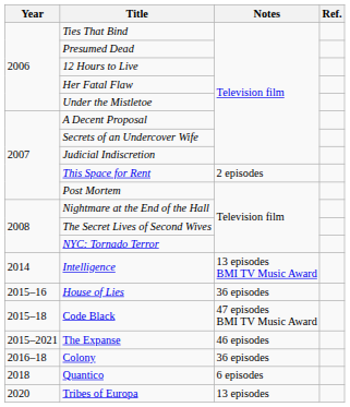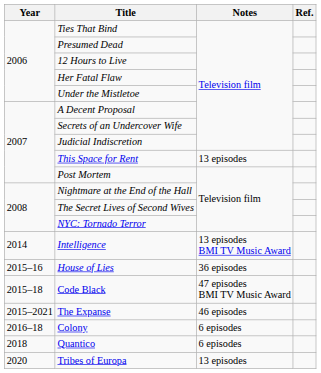 <table class="wikitable sortable">
 <tr>
 <th>Year</th>
 <th>Title</th>
 <th class="unsortable">Notes</th>
 <th>Ref.</th>
 </tr>
 <tr>
 <td rowspan="5">2006</td>
 <td><em>Ties That Bind</em></td>
 <td rowspan="8"><a href='#'>Television film</a></td>
 <td></td>
 </tr>
 <tr>
 <td><em>Presumed Dead</em></td>
 <td></td>
 </tr>
 <tr>
 <td><em>12 Hours to Live</em></td>
 <td></td>
 </tr>
 <tr>
 <td><em>Her Fatal Flaw</em></td>
 <td></td>
 </tr>
 <tr>
 <td><em>Under the Mistletoe</em></td>
 <td></td>
 </tr>
 <tr>
 <td rowspan="5">2007</td>
 <td><em>A Decent Proposal</em></td>
 <td></td>
 </tr>
 <tr>
 <td><em>Secrets of an Undercover Wife</em></td>
 <td></td>
 </tr>
 <tr>
 <td><em>Judicial Indiscretion</em></td>
 <td></td>
 </tr>
 <tr>
 <td><em><a href='#'>This Space for Rent</a></em></td>
-<td>2 episodes</td>
+<td>13 episodes</td>
 <td></td>
 </tr>
 <tr>
 <td><em>Post Mortem</em></td>
 <td rowspan="4">Television film</td>
 <td></td>
 </tr>
 <tr>
 <td rowspan="3">2008</td>
 <td><em>Nightmare at the End of the Hall</em></td>
 <td></td>
 </tr>
 <tr>
 <td><em>The Secret Lives of Second Wives</em></td>
 <td></td>
 </tr>
 <tr>
 <td><em><a href='#'>NYC: Tornado Terror</a></em></td>
 <td></td>
 </tr>
 <tr>
 <td>2014</td>
 <td><em><a href='#'>Intelligence</a></em></td>
 <td>13 episodes<br><a href='#'>BMI TV Music Award</a></td>
 <td></td>
 </tr>
 <tr>
 <td>2015–16</td>
 <td><em><a href='#'>House of Lies</a></em></td>
 <td>36 episodes</td>
 <td></td>
 </tr>
 <tr>
 <td>2015–18</td>
 <td><em><a href='#'></em>Code Black</a><em></td>
 <td>47 episodes<br>BMI TV Music Award</td>
 <td></td>
 </tr>
 <tr>
 <td>2015–2021</td>
 <td></em><a href='#'>The Expanse</a><em></td>
 <td>46 episodes</td>
 <td></td>
 </tr>
 <tr>
 <td>2016–18</td>
 <td></em><a href='#'>Colony</a><em></td>
-<td>36 episodes</td>
+<td>6 episodes</td>
 <td></td>
 </tr>
 <tr>
 <td>2018</td>
 <td></em><a href='#'>Quantico</a><em></td>
 <td>6 episodes</td>
 <td></td>
 </tr>
 <tr>
 <td>2020</td>
 <td></em><a href='#'>Tribes of Europa</a><em></td>
 <td>13 episodes</td>
 <td></td>
 </tr>
 </table>
